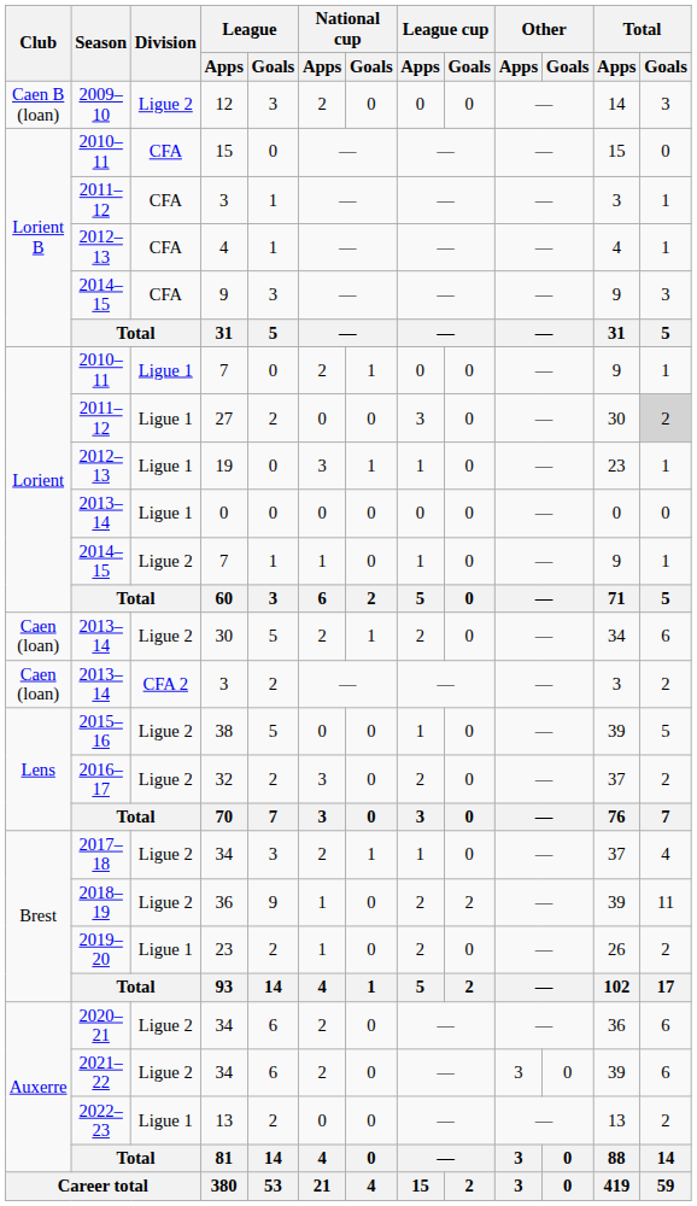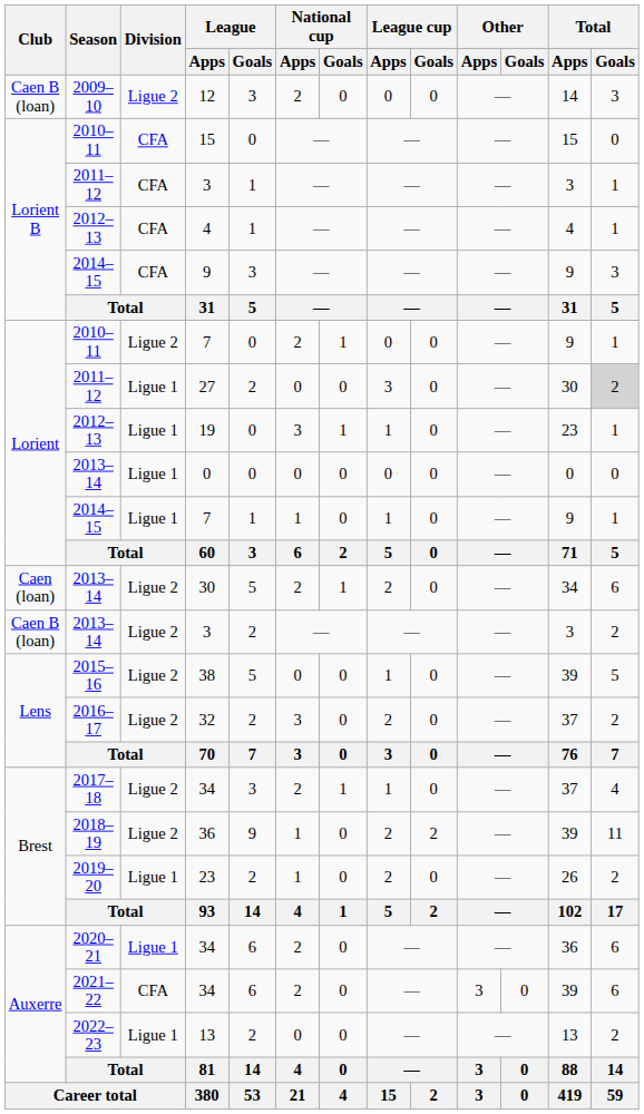 <table class="wikitable" style="text-align: center">
 <tr>
 <th rowspan="2">Club</th>
 <th rowspan="2">Season</th>
 <th rowspan="2">Division</th>
 <th colspan="2">League</th>
 <th colspan="2">National cup</th>
 <th colspan="2">League cup</th>
 <th colspan="2">Other</th>
 <th colspan="2">Total</th>
 </tr>
 <tr>
 <th>Apps</th>
 <th>Goals</th>
 <th>Apps</th>
 <th>Goals</th>
 <th>Apps</th>
 <th>Goals</th>
 <th>Apps</th>
 <th>Goals</th>
 <th>Apps</th>
 <th>Goals</th>
 </tr>
 <tr>
 <td><a href='#'>Caen B</a> (loan)</td>
 <td><a href='#'>2009–10</a></td>
 <td><a href='#'>Ligue 2</a></td>
 <td>12</td>
 <td>3</td>
 <td>2</td>
 <td>0</td>
 <td>0</td>
 <td>0</td>
 <td colspan="2">—</td>
 <td>14</td>
 <td>3</td>
 </tr>
 <tr>
 <td rowspan="5"><a href='#'>Lorient B</a></td>
 <td><a href='#'>2010–11</a></td>
 <td><a href='#'>CFA</a></td>
 <td>15</td>
 <td>0</td>
 <td colspan="2">—</td>
 <td colspan="2">—</td>
 <td colspan="2">—</td>
 <td>15</td>
 <td>0</td>
 </tr>
 <tr>
 <td><a href='#'>2011–12</a></td>
 <td>CFA</td>
 <td>3</td>
 <td>1</td>
 <td colspan="2">—</td>
 <td colspan="2">—</td>
 <td colspan="2">—</td>
 <td>3</td>
 <td>1</td>
 </tr>
 <tr>
 <td><a href='#'>2012–13</a></td>
 <td>CFA</td>
 <td>4</td>
 <td>1</td>
 <td colspan="2">—</td>
 <td colspan="2">—</td>
 <td colspan="2">—</td>
 <td>4</td>
 <td>1</td>
 </tr>
 <tr>
 <td><a href='#'>2014–15</a></td>
 <td>CFA</td>
 <td>9</td>
 <td>3</td>
 <td colspan="2">—</td>
 <td colspan="2">—</td>
 <td colspan="2">—</td>
 <td>9</td>
 <td>3</td>
 </tr>
 <tr>
 <th colspan="2">Total</th>
 <th>31</th>
 <th>5</th>
 <th colspan="2">—</th>
 <th colspan="2">—</th>
 <th colspan="2">—</th>
 <th>31</th>
 <th>5</th>
 </tr>
 <tr>
 <td rowspan="6"><a href='#'>Lorient</a></td>
 <td><a href='#'>2010–11</a></td>
-<td><a href='#'>Ligue 1</a></td>
+<td>Ligue 2</td>
 <td>7</td>
 <td>0</td>
 <td>2</td>
 <td>1</td>
 <td>0</td>
 <td>0</td>
 <td colspan="2">—</td>
 <td>9</td>
 <td>1</td>
 </tr>
 <tr>
 <td><a href='#'>2011–12</a></td>
 <td>Ligue 1</td>
 <td>27</td>
 <td>2</td>
 <td>0</td>
 <td>0</td>
 <td>3</td>
 <td>0</td>
 <td colspan="2">—</td>
 <td>30</td>
 <td style="background: lightgrey;">2</td>
 </tr>
 <tr>
 <td><a href='#'>2012–13</a></td>
 <td>Ligue 1</td>
 <td>19</td>
 <td>0</td>
 <td>3</td>
 <td>1</td>
 <td>1</td>
 <td>0</td>
 <td colspan="2">—</td>
 <td>23</td>
 <td>1</td>
 </tr>
 <tr>
 <td><a href='#'>2013–14</a></td>
 <td>Ligue 1</td>
 <td>0</td>
 <td>0</td>
 <td>0</td>
 <td>0</td>
 <td>0</td>
 <td>0</td>
 <td colspan="2">—</td>
 <td>0</td>
 <td>0</td>
 </tr>
 <tr>
 <td><a href='#'>2014–15</a></td>
-<td>Ligue 2</td>
+<td>Ligue 1</td>
 <td>7</td>
 <td>1</td>
 <td>1</td>
 <td>0</td>
 <td>1</td>
 <td>0</td>
 <td colspan="2">—</td>
 <td>9</td>
 <td>1</td>
 </tr>
 <tr>
 <th colspan="2">Total</th>
 <th>60</th>
 <th>3</th>
 <th>6</th>
 <th>2</th>
 <th>5</th>
 <th>0</th>
 <th colspan="2">—</th>
 <th>71</th>
 <th>5</th>
 </tr>
 <tr>
 <td><a href='#'>Caen</a> (loan)</td>
 <td><a href='#'>2013–14</a></td>
 <td>Ligue 2</td>
 <td>30</td>
 <td>5</td>
 <td>2</td>
 <td>1</td>
 <td>2</td>
 <td>0</td>
 <td colspan="2">—</td>
 <td>34</td>
 <td>6</td>
 </tr>
 <tr>
-<td><a href='#'>Caen</a> (loan)</td>
+<td><a href='#'>Caen B</a> (loan)</td>
 <td><a href='#'>2013–14</a></td>
-<td><a href='#'>CFA 2</a></td>
+<td>Ligue 2</td>
 <td>3</td>
 <td>2</td>
 <td colspan="2">—</td>
 <td colspan="2">—</td>
 <td colspan="2">—</td>
 <td>3</td>
 <td>2</td>
 </tr>
 <tr>
 <td rowspan="3"><a href='#'>Lens</a></td>
 <td><a href='#'>2015–16</a></td>
 <td>Ligue 2</td>
 <td>38</td>
 <td>5</td>
 <td>0</td>
 <td>0</td>
 <td>1</td>
 <td>0</td>
 <td colspan="2">—</td>
 <td>39</td>
 <td>5</td>
 </tr>
 <tr>
 <td><a href='#'>2016–17</a></td>
 <td>Ligue 2</td>
 <td>32</td>
 <td>2</td>
 <td>3</td>
 <td>0</td>
 <td>2</td>
 <td>0</td>
 <td colspan="2">—</td>
 <td>37</td>
 <td>2</td>
 </tr>
 <tr>
 <th colspan="2">Total</th>
 <th>70</th>
 <th>7</th>
 <th>3</th>
 <th>0</th>
 <th>3</th>
 <th>0</th>
 <th colspan="2">—</th>
 <th>76</th>
 <th>7</th>
 </tr>
 <tr>
 <td rowspan="4">Brest</td>
 <td><a href='#'>2017–18</a></td>
 <td>Ligue 2</td>
 <td>34</td>
 <td>3</td>
 <td>2</td>
 <td>1</td>
 <td>1</td>
 <td>0</td>
 <td colspan="2">—</td>
 <td>37</td>
 <td>4</td>
 </tr>
 <tr>
 <td><a href='#'>2018–19</a></td>
 <td>Ligue 2</td>
 <td>36</td>
 <td>9</td>
 <td>1</td>
 <td>0</td>
 <td>2</td>
 <td>2</td>
 <td colspan="2">—</td>
 <td>39</td>
 <td>11</td>
 </tr>
 <tr>
 <td><a href='#'>2019–20</a></td>
 <td>Ligue 1</td>
 <td>23</td>
 <td>2</td>
 <td>1</td>
 <td>0</td>
 <td>2</td>
 <td>0</td>
 <td colspan="2">—</td>
 <td>26</td>
 <td>2</td>
 </tr>
 <tr>
 <th colspan="2">Total</th>
 <th>93</th>
 <th>14</th>
 <th>4</th>
 <th>1</th>
 <th>5</th>
 <th>2</th>
 <th colspan="2">—</th>
 <th>102</th>
 <th>17</th>
 </tr>
 <tr>
 <td rowspan="4"><a href='#'>Auxerre</a></td>
 <td><a href='#'>2020–21</a></td>
-<td>Ligue 2</td>
+<td><a href='#'>Ligue 1</a></td>
 <td>34</td>
 <td>6</td>
 <td>2</td>
 <td>0</td>
 <td colspan="2">—</td>
 <td colspan="2">—</td>
 <td>36</td>
 <td>6</td>
 </tr>
 <tr>
 <td><a href='#'>2021–22</a></td>
-<td>Ligue 2</td>
+<td>CFA</td>
 <td>34</td>
 <td>6</td>
 <td>2</td>
 <td>0</td>
 <td colspan="2">—</td>
 <td>3</td>
 <td>0</td>
 <td>39</td>
 <td>6</td>
 </tr>
 <tr>
 <td><a href='#'>2022–23</a></td>
 <td>Ligue 1</td>
 <td>13</td>
 <td>2</td>
 <td>0</td>
 <td>0</td>
 <td colspan="2">—</td>
 <td colspan="2">—</td>
 <td>13</td>
 <td>2</td>
 </tr>
 <tr>
 <th colspan="2">Total</th>
 <th>81</th>
 <th>14</th>
 <th>4</th>
 <th>0</th>
 <th colspan="2">—</th>
 <th>3</th>
 <th>0</th>
 <th>88</th>
 <th>14</th>
 </tr>
 <tr>
 <th colspan="3">Career total</th>
 <th>380</th>
 <th>53</th>
 <th>21</th>
 <th>4</th>
 <th>15</th>
 <th>2</th>
 <th>3</th>
 <th>0</th>
 <th>419</th>
 <th>59</th>
 </tr>
 </table>
